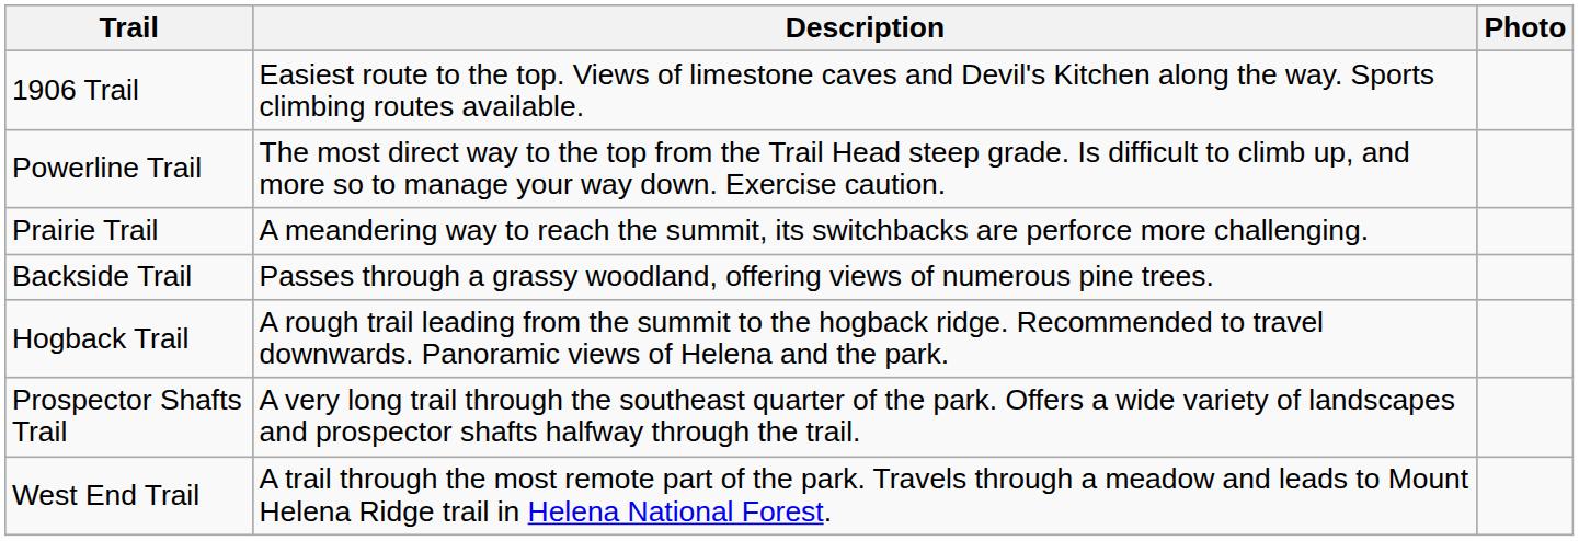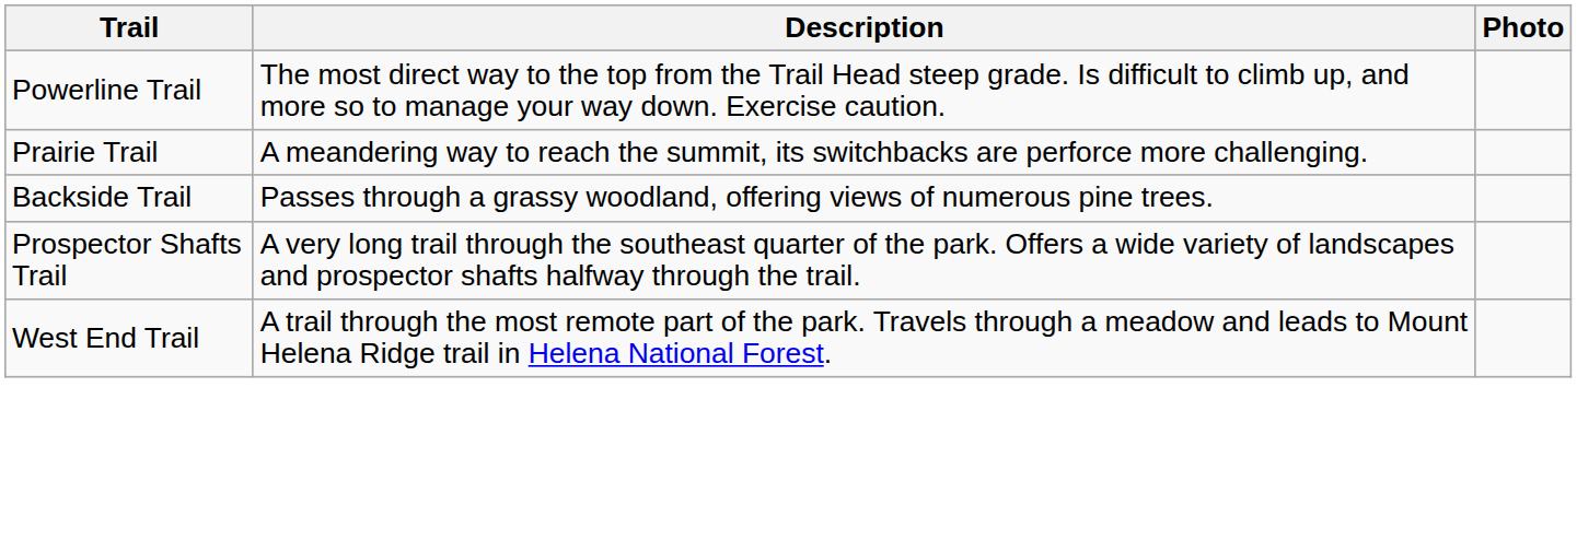 <table class="wikitable">
 <tr>
 <th>Trail</th>
 <th>Description</th>
 <th>Photo</th>
-</tr>
-<tr>
-<td>1906 Trail</td>
-<td>Easiest route to the top. Views of limestone caves and Devil's Kitchen along the way. Sports climbing routes available.</td>
-<td></td>
 </tr>
 <tr>
 <td>Powerline Trail</td>
 <td>The most direct way to the top from the Trail Head steep grade. Is difficult to climb up, and more so to manage your way down. Exercise caution.</td>
 <td></td>
 </tr>
 <tr>
 <td>Prairie Trail </td>
 <td Views of prairie wildflowers and cliffs.>A meandering way to reach the summit, its switchbacks are perforce more challenging.</td>
 </tr>
 <tr>
 <td>Backside Trail</td>
 <td>Passes through a grassy woodland, offering views of numerous pine trees.</td>
 <td></td>
 </tr>
 <tr>
-<td>Hogback Trail</td>
-<td>A rough trail leading from the summit to the hogback ridge. Recommended to travel downwards. Panoramic views of Helena and the park.</td>
-<td></td>
-</tr>
-<tr>
 <td>Prospector Shafts Trail </td>
 <td>A very long trail through the southeast quarter of the park. Offers a wide variety of landscapes and prospector shafts halfway through the trail.</td>
 <td></td>
 </tr>
 <tr>
 <td>West End Trail </td>
 <td>A trail through the most remote part of the park. Travels through a meadow and leads to Mount Helena Ridge trail in <a href='#'>Helena National Forest</a>.</td>
 <td></td>
 </tr>
 </table>
